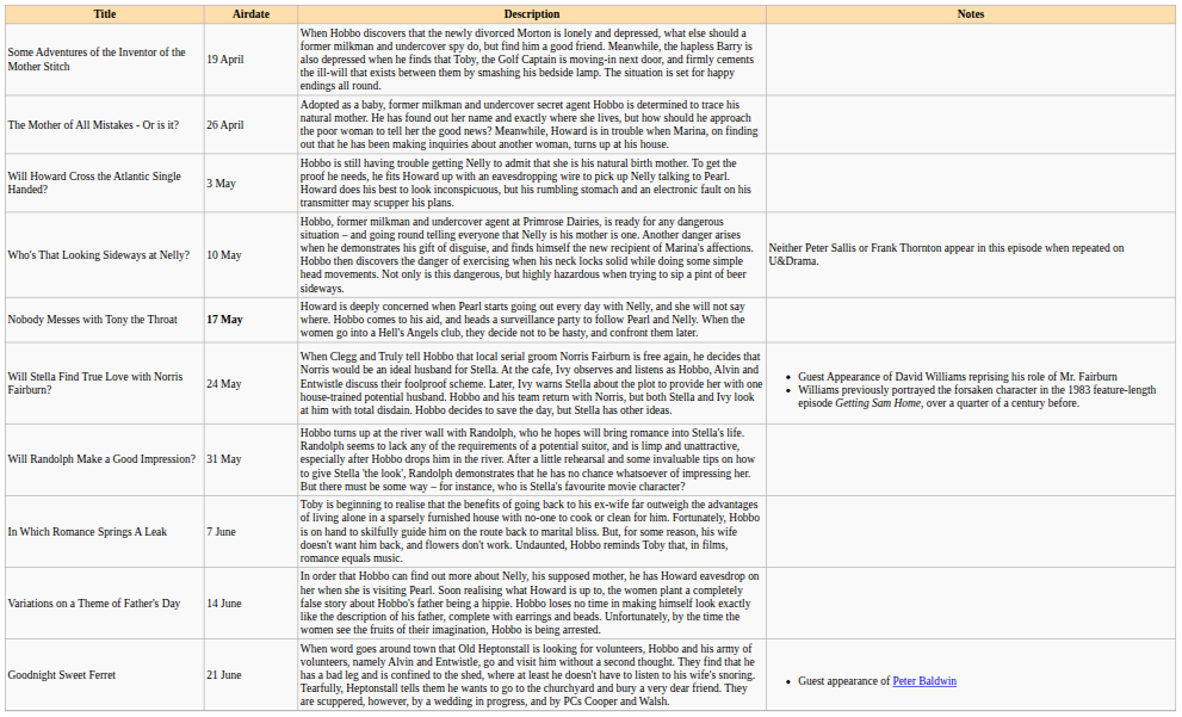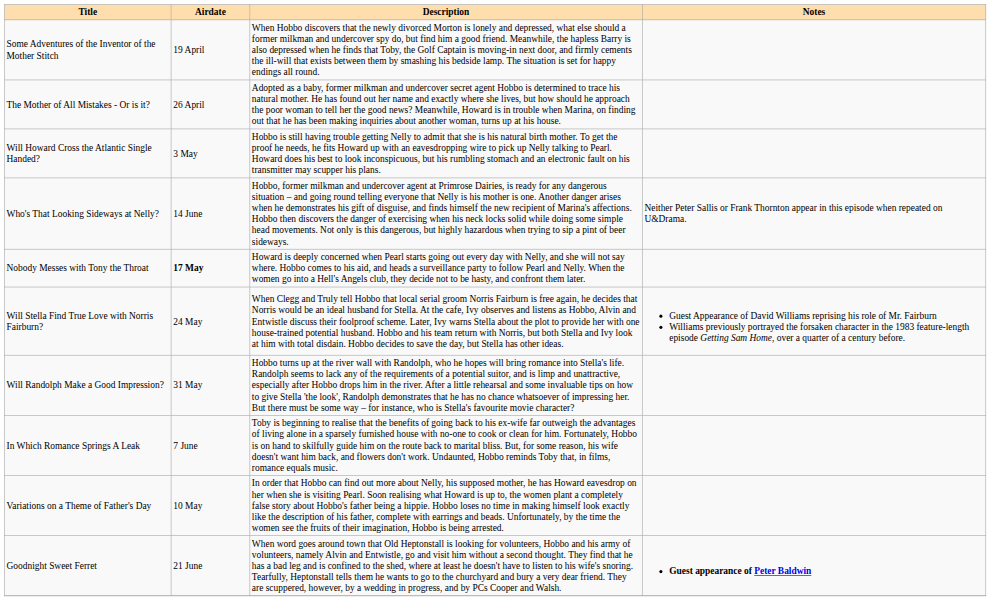 <table class="wikitable" width=100% border=1 style="font-size: 95%">
 <tr>
 <th style="background:#ffdead" width=17%>Title</th>
 <th style="background:#ffdead" width=8%>Airdate</th>
 <th style="background:#ffdead" width=40%>Description</th>
 <th style="background:#ffdead" width=35%>Notes</th>
 </tr>
 <tr>
 <td>Some Adventures of the Inventor of the Mother Stitch</td>
 <td>19 April</td>
 <td>When Hobbo discovers that the newly divorced Morton is lonely and depressed, what else should a former milkman and undercover spy do, but find him a good friend. Meanwhile, the hapless Barry is also depressed when he finds that Toby, the Golf Captain is moving-in next door, and firmly cements the ill-will that exists between them by smashing his bedside lamp. The situation is set for happy endings all round.</td>
 <td></td>
 </tr>
 <tr>
 <td>The Mother of All Mistakes - Or is it?</td>
 <td>26 April</td>
 <td>Adopted as a baby, former milkman and undercover secret agent Hobbo is determined to trace his natural mother. He has found out her name and exactly where she lives, but how should he approach the poor woman to tell her the good news? Meanwhile, Howard is in trouble when Marina, on finding out that he has been making inquiries about another woman, turns up at his house.</td>
 <td></td>
 </tr>
 <tr>
 <td>Will Howard Cross the Atlantic Single Handed?</td>
 <td>3 May</td>
 <td>Hobbo is still having trouble getting Nelly to admit that she is his natural birth mother. To get the proof he needs, he fits Howard up with an eavesdropping wire to pick up Nelly talking to Pearl. Howard does his best to look inconspicuous, but his rumbling stomach and an electronic fault on his transmitter may scupper his plans.</td>
 <td></td>
 </tr>
 <tr>
 <td>Who's That Looking Sideways at Nelly?</td>
-<td>10 May</td>
+<td>14 June</td>
 <td>Hobbo, former milkman and undercover agent at Primrose Dairies, is ready for any dangerous situation – and going round telling everyone that Nelly is his mother is one. Another danger arises when he demonstrates his gift of disguise, and finds himself the new recipient of Marina's affections. Hobbo then discovers the danger of exercising when his neck locks solid while doing some simple head movements. Not only is this dangerous, but highly hazardous when trying to sip a pint of beer sideways.</td>
 <td>Neither Peter Sallis or Frank Thornton appear in this episode when repeated on U&Drama.</td>
 </tr>
 <tr>
 <td>Nobody Messes with Tony the Throat</td>
 <td><strong>17 May</strong></td>
 <td>Howard is deeply concerned when Pearl starts going out every day with Nelly, and she will not say where. Hobbo comes to his aid, and heads a surveillance party to follow Pearl and Nelly. When the women go into a Hell's Angels club, they decide not to be hasty, and confront them later.</td>
 <td></td>
 </tr>
 <tr>
 <td>Will Stella Find True Love with Norris Fairburn?</td>
 <td>24 May</td>
 <td>When Clegg and Truly tell Hobbo that local serial groom Norris Fairburn is free again, he decides that Norris would be an ideal husband for Stella. At the cafe, Ivy observes and listens as Hobbo, Alvin and Entwistle discuss their foolproof scheme. Later, Ivy warns Stella about the plot to provide her with one house-trained potential husband. Hobbo and his team return with Norris, but both Stella and Ivy look at him with total disdain. Hobbo decides to save the day, but Stella has other ideas.</td>
 <td><br><ul><li>Guest Appearance of David Williams reprising his role of Mr. Fairburn</li><li>Williams previously portrayed the forsaken character in the 1983 feature-length episode <em>Getting Sam Home</em>, over a quarter of a century before.</li></ul></td>
 </tr>
 <tr>
 <td>Will Randolph Make a Good Impression?</td>
 <td>31 May</td>
 <td>Hobbo turns up at the river wall with Randolph, who he hopes will bring romance into Stella's life. Randolph seems to lack any of the requirements of a potential suitor, and is limp and unattractive, especially after Hobbo drops him in the river. After a little rehearsal and some invaluable tips on how to give Stella 'the look', Randolph demonstrates that he has no chance whatsoever of impressing her. But there must be some way – for instance, who is Stella's favourite movie character?</td>
 <td></td>
 </tr>
 <tr>
 <td>In Which Romance Springs A Leak</td>
 <td>7 June</td>
 <td>Toby is beginning to realise that the benefits of going back to his ex-wife far outweigh the advantages of living alone in a sparsely furnished house with no-one to cook or clean for him. Fortunately, Hobbo is on hand to skilfully guide him on the route back to marital bliss. But, for some reason, his wife doesn't want him back, and flowers don't work. Undaunted, Hobbo reminds Toby that, in films, romance equals music.</td>
 <td></td>
 </tr>
 <tr>
 <td>Variations on a Theme of Father's Day</td>
-<td>14 June</td>
+<td>10 May</td>
 <td>In order that Hobbo can find out more about Nelly, his supposed mother, he has Howard eavesdrop on her when she is visiting Pearl. Soon realising what Howard is up to, the women plant a completely false story about Hobbo's father being a hippie. Hobbo loses no time in making himself look exactly like the description of his father, complete with earrings and beads. Unfortunately, by the time the women see the fruits of their imagination, Hobbo is being arrested.</td>
 <td></td>
 </tr>
 <tr>
 <td>Goodnight Sweet Ferret</td>
 <td>21 June</td>
 <td>When word goes around town that Old Heptonstall is looking for volunteers, Hobbo and his army of volunteers, namely Alvin and Entwistle, go and visit him without a second thought. They find that he has a bad leg and is confined to the shed, where at least he doesn't have to listen to his wife's snoring. Tearfully, Heptonstall tells them he wants to go to the churchyard and bury a very dear friend. They are scuppered, however, by a wedding in progress, and by PCs Cooper and Walsh.</td>
-<td><br><ul><li>Guest appearance of <a href='#'>Peter Baldwin</a></li></ul></td>
+<td><strong><br><ul><li>Guest appearance of <a href='#'>Peter Baldwin</a></li></ul></strong></td>
 </tr>
 <tr>
 </tr>
 </table>
